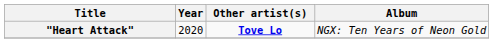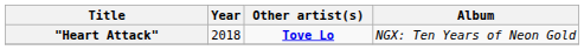 <table class="wikitable plainrowheaders" style="text-align:center;">
 <tr>
 <th scope="col" style="width:16em;">Title</th>
 <th scope="col">Year</th>
 <th scope="col" style="width:10em;">Other artist(s)</th>
 <th scope="col">Album</th>
 </tr>
 <tr>
 <th scope="row">"Heart Attack"</th>
-<td>2020</td>
+<td>2018</td>
 <td><strong><a href='#'>Tove Lo</a></strong></td>
 <td><em>NGX: Ten Years of Neon Gold</em></td>
 </tr>
 <tr>
 </tr>
 </table>
